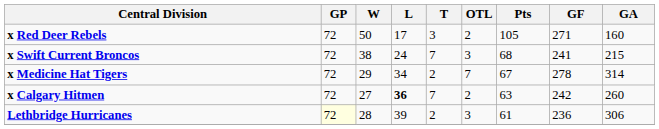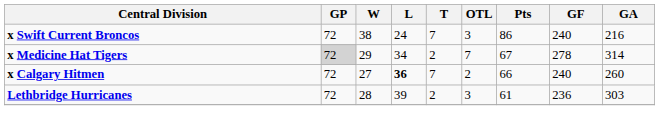 <table class="wikitable">
 <tr>
 <th width="45%">Central Division</th>
 <th width="5%">GP</th>
 <th width="5%">W</th>
 <th width="5%">L</th>
 <th width="5%">T</th>
 <th width="5%">OTL</th>
 <th width="7.5%">Pts</th>
 <th width="7.5%">GF</th>
 <th width="7.5%">GA</th>
 </tr>
 <tr>
-<td><strong>x <a href='#'>Red Deer Rebels</a></strong></td>
-<td>72</td>
-<td>50</td>
-<td>17</td>
-<td>3</td>
-<td>2</td>
-<td>105</td>
-<td>271</td>
-<td>160</td>
-</tr>
-<tr>
 <td><strong>x <a href='#'>Swift Current Broncos</a></strong></td>
 <td>72</td>
 <td>38</td>
 <td>24</td>
 <td>7</td>
 <td>3</td>
-<td>68</td>
-<td>241</td>
-<td>215</td>
+<td>86</td>
+<td>240</td>
+<td>216</td>
 </tr>
 <tr>
 <td><strong>x <a href='#'>Medicine Hat Tigers</a></strong></td>
-<td>72</td>
+<td style="background: lightgrey;">72</td>
 <td>29</td>
 <td>34</td>
 <td>2</td>
 <td>7</td>
 <td>67</td>
 <td>278</td>
 <td>314</td>
 </tr>
 <tr>
 <td><strong>x <a href='#'>Calgary Hitmen</a></strong></td>
 <td>72</td>
 <td>27</td>
 <td><strong>36</strong></td>
 <td>7</td>
 <td>2</td>
-<td>63</td>
-<td>242</td>
+<td>66</td>
+<td>240</td>
 <td>260</td>
 </tr>
 <tr>
 <td><strong><a href='#'>Lethbridge Hurricanes</a></strong></td>
-<td style="background: lightyellow;">72</td>
+<td>72</td>
 <td>28</td>
 <td>39</td>
 <td>2</td>
 <td>3</td>
 <td>61</td>
 <td>236</td>
-<td>306</td>
+<td>303</td>
 </tr>
 <tr>
 </tr>
 </table>
